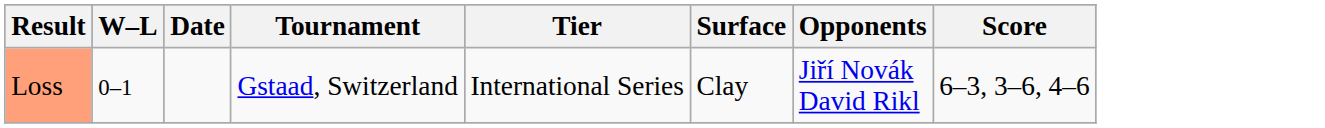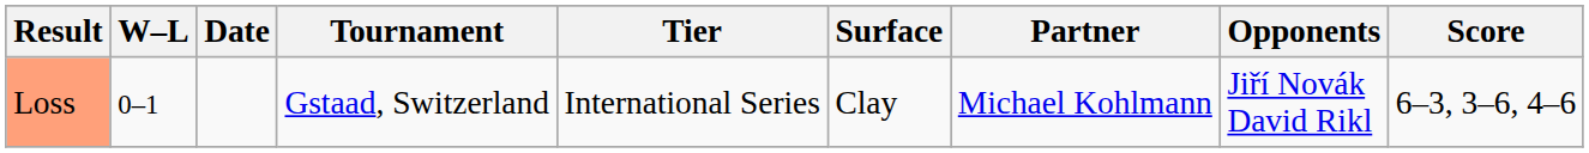 <table class="sortable wikitable">
 <tr>
 <th>Result</th>
 <th class="unsortable">W–L</th>
 <th>Date</th>
 <th>Tournament</th>
 <th>Tier</th>
 <th>Surface</th>
+<th>Partner</th>
 <th>Opponents</th>
 <th class="unsortable">Score</th>
 </tr>
 <tr>
 <td style="background:#ffa07a;">Loss</td>
 <td><small>0–1</small></td>
 <td><a href='#'></a></td>
 <td><a href='#'>Gstaad</a>, Switzerland</td>
 <td>International Series</td>
 <td>Clay</td>
+<td> <a href='#'>Michael Kohlmann</a></td>
 <td> <a href='#'>Jiří Novák</a> <br>  <a href='#'>David Rikl</a></td>
 <td>6–3, 3–6, 4–6</td>
 </tr>
 </table>
